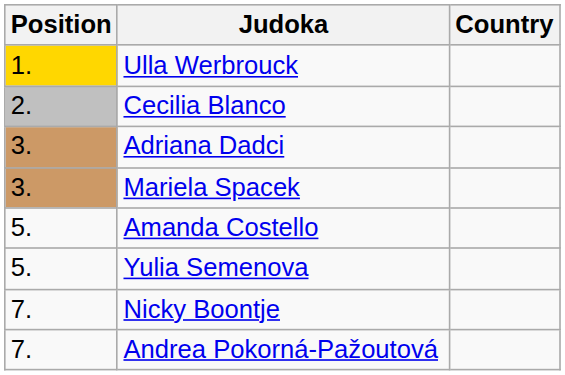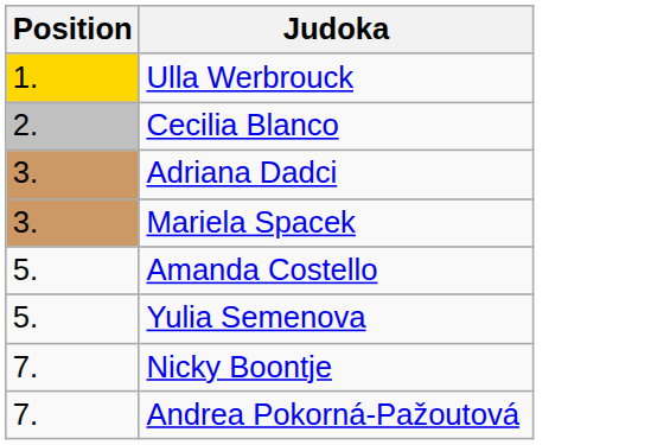 <table class=wikitable>
 <tr>
 <th width=10>Position</th>
 <th width=200>Judoka</th>
-<th width=10>Country</th>
 </tr>
 <tr>
 <td bgcolor=gold>1.</td>
 <td><a href='#'>Ulla Werbrouck</a></td>
-<td></td>
 </tr>
 <tr>
 <td bgcolor="silver">2.</td>
 <td><a href='#'>Cecilia Blanco</a></td>
-<td></td>
 </tr>
 <tr>
 <td bgcolor="CC9966">3.</td>
 <td><a href='#'>Adriana Dadci</a></td>
-<td></td>
 </tr>
 <tr>
 <td bgcolor="CC9966">3.</td>
 <td><a href='#'>Mariela Spacek</a></td>
-<td></td>
 </tr>
 <tr>
 <td>5.</td>
 <td><a href='#'>Amanda Costello</a></td>
-<td></td>
 </tr>
 <tr>
 <td>5.</td>
 <td><a href='#'>Yulia Semenova</a></td>
-<td></td>
 </tr>
 <tr>
 <td>7.</td>
 <td><a href='#'>Nicky Boontje</a></td>
-<td></td>
 </tr>
 <tr>
 <td>7.</td>
 <td><a href='#'>Andrea Pokorná-Pažoutová</a></td>
-<td></td>
 </tr>
 </table>
